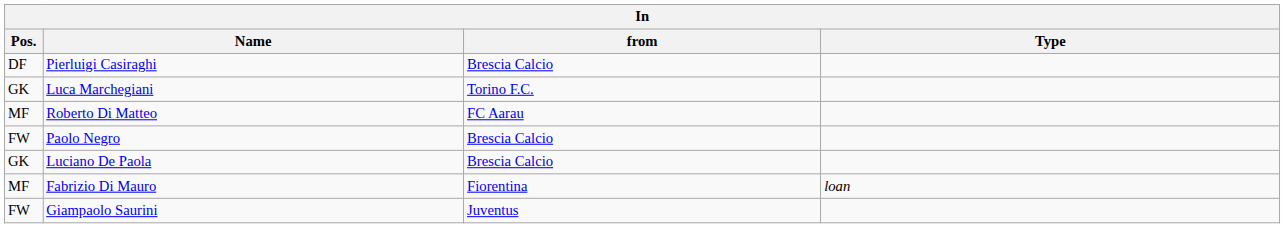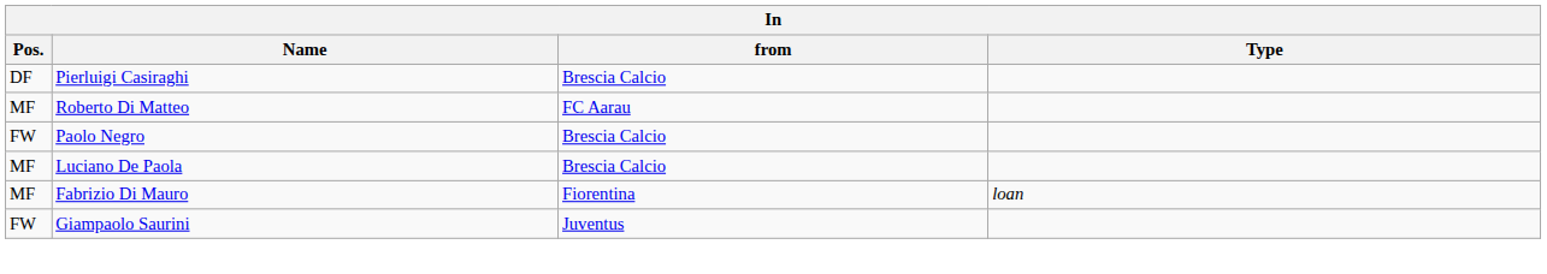 <table class="wikitable" style="font-size:90%;width:99%;">
 <tr>
 <th colspan="4">In</th>
 </tr>
 <tr>
 <th width=3%>Pos.</th>
 <th width=33%>Name</th>
 <th width=28%>from</th>
 <th width=36%>Type</th>
 </tr>
 <tr>
 <td>DF</td>
 <td><a href='#'>Pierluigi Casiraghi</a></td>
 <td><a href='#'>Brescia Calcio</a></td>
 <td></td>
 </tr>
 <tr>
-<td>GK</td>
-<td><a href='#'>Luca Marchegiani</a></td>
-<td><a href='#'>Torino F.C.</a></td>
-<td></td>
-</tr>
-<tr>
 <td>MF</td>
 <td><a href='#'>Roberto Di Matteo</a></td>
 <td><a href='#'>FC Aarau</a></td>
 <td></td>
 </tr>
 <tr>
 <td>FW</td>
 <td><a href='#'>Paolo Negro</a></td>
 <td><a href='#'>Brescia Calcio</a></td>
 <td></td>
 </tr>
 <tr>
-<td>GK</td>
+<td>MF</td>
 <td><a href='#'>Luciano De Paola</a></td>
 <td><a href='#'>Brescia Calcio</a></td>
 <td></td>
 </tr>
 <tr>
 <td>MF</td>
 <td><a href='#'>Fabrizio Di Mauro</a></td>
 <td><a href='#'>Fiorentina</a></td>
 <td><em>loan</em></td>
 </tr>
 <tr>
 <td>FW</td>
 <td><a href='#'>Giampaolo Saurini</a></td>
 <td><a href='#'>Juventus</a></td>
 <td></td>
 </tr>
 </table>
